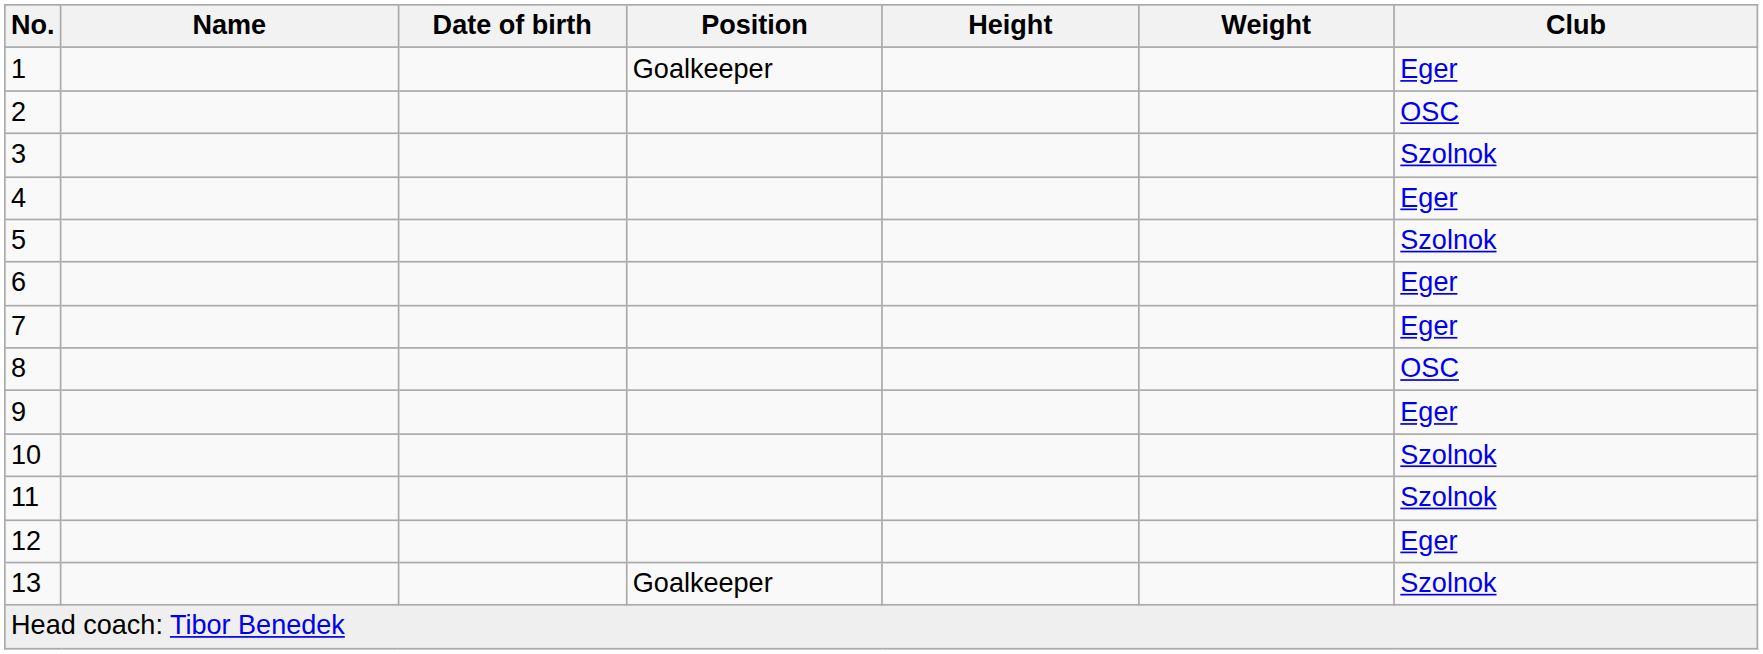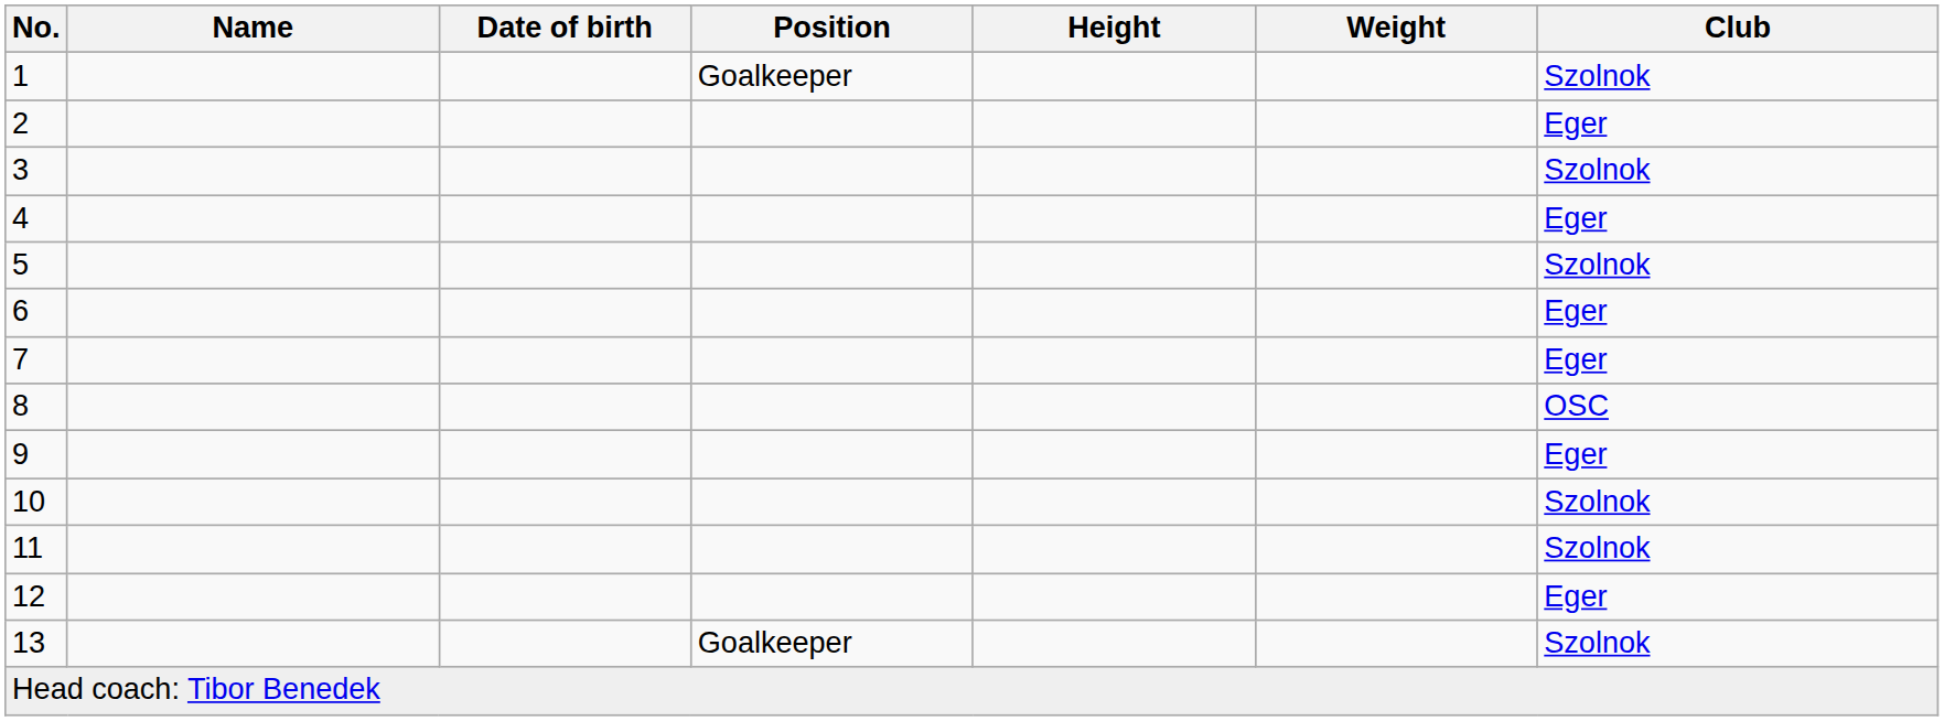 <table class=wikitable sortable style=font-size:100%; text-align:center;>
 <tr>
 <th>No.</th>
 <th style=width:12em>Name</th>
 <th style=width:8em>Date of birth</th>
 <th style=width:9em>Position</th>
 <th style=width:9em>Height</th>
 <th style=width:9em>Weight</th>
 <th style=width:13em>Club</th>
 </tr>
 <tr>
 <td>1</td>
 <td align=left></td>
 <td align=right></td>
 <td>Goalkeeper</td>
 <td></td>
 <td></td>
-<td> <a href='#'>Eger</a></td>
+<td> <a href='#'>Szolnok</a></td>
 </tr>
 <tr>
 <td>2</td>
 <td align=left></td>
 <td align=right></td>
 <td></td>
 <td></td>
 <td></td>
-<td> <a href='#'>OSC</a></td>
+<td> <a href='#'>Eger</a></td>
 </tr>
 <tr>
 <td>3</td>
 <td align=left></td>
 <td align=right></td>
 <td></td>
 <td></td>
 <td></td>
 <td> <a href='#'>Szolnok</a></td>
 </tr>
 <tr>
 <td>4</td>
 <td align=left></td>
 <td align=right></td>
 <td></td>
 <td></td>
 <td></td>
 <td> <a href='#'>Eger</a></td>
 </tr>
 <tr>
 <td>5</td>
 <td align=left></td>
 <td align=right></td>
 <td></td>
 <td></td>
 <td></td>
 <td> <a href='#'>Szolnok</a></td>
 </tr>
 <tr>
 <td>6</td>
 <td align=left></td>
 <td align=right></td>
 <td></td>
 <td></td>
 <td></td>
 <td> <a href='#'>Eger</a></td>
 </tr>
 <tr>
 <td>7</td>
 <td align=left></td>
 <td align=right></td>
 <td></td>
 <td></td>
 <td></td>
 <td> <a href='#'>Eger</a></td>
 </tr>
 <tr>
 <td>8</td>
 <td align=left></td>
 <td align=right></td>
 <td></td>
 <td></td>
 <td></td>
 <td> <a href='#'>OSC</a></td>
 </tr>
 <tr>
 <td>9</td>
 <td align=left></td>
 <td align=right></td>
 <td></td>
 <td></td>
 <td></td>
 <td> <a href='#'>Eger</a></td>
 </tr>
 <tr>
 <td>10</td>
 <td align=left></td>
 <td align=right></td>
 <td></td>
 <td></td>
 <td></td>
 <td> <a href='#'>Szolnok</a></td>
 </tr>
 <tr>
 <td>11</td>
 <td align=left></td>
 <td align=right></td>
 <td></td>
 <td></td>
 <td></td>
 <td> <a href='#'>Szolnok</a></td>
 </tr>
 <tr>
 <td>12</td>
 <td align=left></td>
 <td align=right></td>
 <td></td>
 <td></td>
 <td></td>
 <td> <a href='#'>Eger</a></td>
 </tr>
 <tr>
 <td>13</td>
 <td align=left></td>
 <td align=right></td>
 <td>Goalkeeper</td>
 <td></td>
 <td></td>
 <td> <a href='#'>Szolnok</a></td>
 </tr>
 <tr style="background:#efefef;">
 <td colspan="8" style="text-align:left;">Head coach: <a href='#'>Tibor Benedek</a></td>
 </tr>
 </table>
